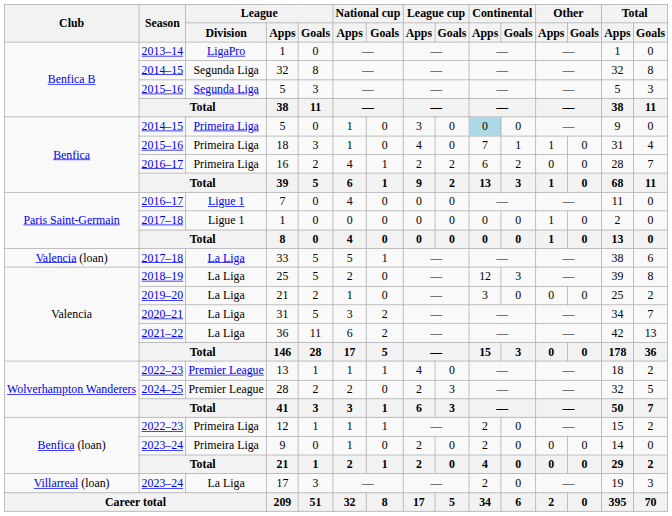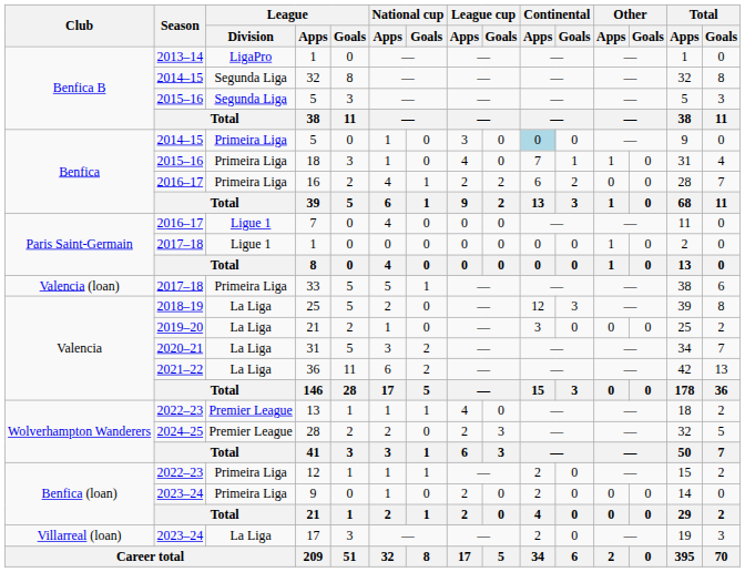 <table class="wikitable" style="text-align:center">
 <tr>
 <th rowspan="2">Club</th>
 <th rowspan="2">Season</th>
 <th colspan="3">League</th>
 <th colspan="2">National cup</th>
 <th colspan="2">League cup</th>
 <th colspan="2">Continental</th>
 <th colspan="2">Other</th>
 <th colspan="2">Total</th>
 </tr>
 <tr>
 <th>Division</th>
 <th>Apps</th>
 <th>Goals</th>
 <th>Apps</th>
 <th>Goals</th>
 <th>Apps</th>
 <th>Goals</th>
 <th>Apps</th>
 <th>Goals</th>
 <th>Apps</th>
 <th>Goals</th>
 <th>Apps</th>
 <th>Goals</th>
 </tr>
 <tr>
 <td rowspan="4"><a href='#'>Benfica B</a></td>
 <td><a href='#'>2013–14</a></td>
 <td><a href='#'>LigaPro</a></td>
 <td>1</td>
 <td>0</td>
 <td colspan="2">—</td>
 <td colspan="2">—</td>
 <td colspan="2">—</td>
 <td colspan="2">—</td>
 <td>1</td>
 <td>0</td>
 </tr>
 <tr>
 <td><a href='#'>2014–15</a></td>
 <td>Segunda Liga</td>
 <td>32</td>
 <td>8</td>
 <td colspan="2">—</td>
 <td colspan="2">—</td>
 <td colspan="2">—</td>
 <td colspan="2">—</td>
 <td>32</td>
 <td>8</td>
 </tr>
 <tr>
 <td><a href='#'>2015–16</a></td>
 <td><a href='#'>Segunda Liga</a></td>
 <td>5</td>
 <td>3</td>
 <td colspan="2">—</td>
 <td colspan="2">—</td>
 <td colspan="2">—</td>
 <td colspan="2">—</td>
 <td>5</td>
 <td>3</td>
 </tr>
 <tr>
 <th colspan="2">Total</th>
 <th>38</th>
 <th>11</th>
 <th colspan="2">—</th>
 <th colspan="2">—</th>
 <th colspan="2">—</th>
 <th colspan="2">—</th>
 <th>38</th>
 <th>11</th>
 </tr>
 <tr>
 <td rowspan="4"><a href='#'>Benfica</a></td>
 <td><a href='#'>2014–15</a></td>
 <td><a href='#'>Primeira Liga</a></td>
 <td>5</td>
 <td>0</td>
 <td>1</td>
 <td>0</td>
 <td>3</td>
 <td>0</td>
 <td style="background: lightblue;">0</td>
 <td>0</td>
 <td colspan="2">—</td>
 <td>9</td>
 <td>0</td>
 </tr>
 <tr>
 <td><a href='#'>2015–16</a></td>
 <td>Primeira Liga</td>
 <td>18</td>
 <td>3</td>
 <td>1</td>
 <td>0</td>
 <td>4</td>
 <td>0</td>
 <td>7</td>
 <td>1</td>
 <td>1</td>
 <td>0</td>
 <td>31</td>
 <td>4</td>
 </tr>
 <tr>
 <td><a href='#'>2016–17</a></td>
 <td>Primeira Liga</td>
 <td>16</td>
 <td>2</td>
 <td>4</td>
 <td>1</td>
 <td>2</td>
 <td>2</td>
 <td>6</td>
 <td>2</td>
 <td>0</td>
 <td>0</td>
 <td>28</td>
 <td>7</td>
 </tr>
 <tr>
 <th colspan="2">Total</th>
 <th>39</th>
 <th>5</th>
 <th>6</th>
 <th>1</th>
 <th>9</th>
 <th>2</th>
 <th>13</th>
 <th>3</th>
 <th>1</th>
 <th>0</th>
 <th>68</th>
 <th>11</th>
 </tr>
 <tr>
 <td rowspan="3"><a href='#'>Paris Saint-Germain</a></td>
 <td><a href='#'>2016–17</a></td>
 <td><a href='#'>Ligue 1</a></td>
 <td>7</td>
 <td>0</td>
 <td>4</td>
 <td>0</td>
 <td>0</td>
 <td>0</td>
 <td colspan="2">—</td>
 <td colspan="2">—</td>
 <td>11</td>
 <td>0</td>
 </tr>
 <tr>
 <td><a href='#'>2017–18</a></td>
 <td>Ligue 1</td>
 <td>1</td>
 <td>0</td>
 <td>0</td>
 <td>0</td>
 <td>0</td>
 <td>0</td>
 <td>0</td>
 <td>0</td>
 <td>1</td>
 <td>0</td>
 <td>2</td>
 <td>0</td>
 </tr>
 <tr>
 <th colspan="2">Total</th>
 <th>8</th>
 <th>0</th>
 <th>4</th>
 <th>0</th>
 <th>0</th>
 <th>0</th>
 <th>0</th>
 <th>0</th>
 <th>1</th>
 <th>0</th>
 <th>13</th>
 <th>0</th>
 </tr>
 <tr>
 <td><a href='#'>Valencia</a> (loan)</td>
 <td><a href='#'>2017–18</a></td>
-<td><a href='#'>La Liga</a></td>
+<td>Primeira Liga</td>
 <td>33</td>
 <td>5</td>
 <td>5</td>
 <td>1</td>
 <td colspan="2">—</td>
 <td colspan="2">—</td>
 <td colspan="2">—</td>
 <td>38</td>
 <td>6</td>
 </tr>
 <tr>
 <td rowspan="5">Valencia</td>
 <td><a href='#'>2018–19</a></td>
 <td>La Liga</td>
 <td>25</td>
 <td>5</td>
 <td>2</td>
 <td>0</td>
 <td colspan="2">—</td>
 <td>12</td>
 <td>3</td>
 <td colspan="2">—</td>
 <td>39</td>
 <td>8</td>
 </tr>
 <tr>
 <td><a href='#'>2019–20</a></td>
 <td>La Liga</td>
 <td>21</td>
 <td>2</td>
 <td>1</td>
 <td>0</td>
 <td colspan="2">—</td>
 <td>3</td>
 <td>0</td>
 <td>0</td>
 <td>0</td>
 <td>25</td>
 <td>2</td>
 </tr>
 <tr>
 <td><a href='#'>2020–21</a></td>
 <td>La Liga</td>
 <td>31</td>
 <td>5</td>
 <td>3</td>
 <td>2</td>
 <td colspan="2">—</td>
 <td colspan="2">—</td>
 <td colspan="2">—</td>
 <td>34</td>
 <td>7</td>
 </tr>
 <tr>
 <td><a href='#'>2021–22</a></td>
 <td>La Liga</td>
 <td>36</td>
 <td>11</td>
 <td>6</td>
 <td>2</td>
 <td colspan="2">—</td>
 <td colspan="2">—</td>
 <td colspan="2">—</td>
 <td>42</td>
 <td>13</td>
 </tr>
 <tr>
 <th colspan="2">Total</th>
 <th>146</th>
 <th>28</th>
 <th>17</th>
 <th>5</th>
 <th colspan="2">—</th>
 <th>15</th>
 <th>3</th>
 <th>0</th>
 <th>0</th>
 <th>178</th>
 <th>36</th>
 </tr>
 <tr>
 <td rowspan="3"><a href='#'>Wolverhampton Wanderers</a></td>
 <td><a href='#'>2022–23</a></td>
 <td><a href='#'>Premier League</a></td>
 <td>13</td>
 <td>1</td>
 <td>1</td>
 <td>1</td>
 <td>4</td>
 <td>0</td>
 <td colspan="2">—</td>
 <td colspan="2">—</td>
 <td>18</td>
 <td>2</td>
 </tr>
 <tr>
 <td><a href='#'>2024–25</a></td>
 <td>Premier League</td>
 <td>28</td>
 <td>2</td>
 <td>2</td>
 <td>0</td>
 <td>2</td>
 <td>3</td>
 <td colspan="2">—</td>
 <td colspan="2">—</td>
 <td>32</td>
 <td>5</td>
 </tr>
 <tr>
 <th colspan="2">Total</th>
 <th>41</th>
 <th>3</th>
 <th>3</th>
 <th>1</th>
 <th>6</th>
 <th>3</th>
 <th colspan="2">—</th>
 <th colspan="2">—</th>
 <th>50</th>
 <th>7</th>
 </tr>
 <tr>
 <td rowspan="3"><a href='#'>Benfica</a> (loan)</td>
 <td><a href='#'>2022–23</a></td>
 <td>Primeira Liga</td>
 <td>12</td>
 <td>1</td>
 <td>1</td>
 <td>1</td>
 <td colspan="2">—</td>
 <td>2</td>
 <td>0</td>
 <td colspan="2">—</td>
 <td>15</td>
 <td>2</td>
 </tr>
 <tr>
 <td><a href='#'>2023–24</a></td>
 <td>Primeira Liga</td>
 <td>9</td>
 <td>0</td>
 <td>1</td>
 <td>0</td>
 <td>2</td>
 <td>0</td>
 <td>2</td>
 <td>0</td>
 <td>0</td>
 <td>0</td>
 <td>14</td>
 <td>0</td>
 </tr>
 <tr>
 <th colspan="2">Total</th>
 <th>21</th>
 <th>1</th>
 <th>2</th>
 <th>1</th>
 <th>2</th>
 <th>0</th>
 <th>4</th>
 <th>0</th>
 <th>0</th>
 <th>0</th>
 <th>29</th>
 <th>2</th>
 </tr>
 <tr>
 <td><a href='#'>Villarreal</a> (loan)</td>
 <td><a href='#'>2023–24</a></td>
 <td>La Liga</td>
 <td>17</td>
 <td>3</td>
 <td colspan="2">—</td>
 <td colspan="2">—</td>
 <td>2</td>
 <td>0</td>
 <td colspan="2">—</td>
 <td>19</td>
 <td>3</td>
 </tr>
 <tr>
 <th colspan="3">Career total</th>
 <th>209</th>
 <th>51</th>
 <th>32</th>
 <th>8</th>
 <th>17</th>
 <th>5</th>
 <th>34</th>
 <th>6</th>
 <th>2</th>
 <th>0</th>
 <th>395</th>
 <th>70</th>
 </tr>
 </table>
